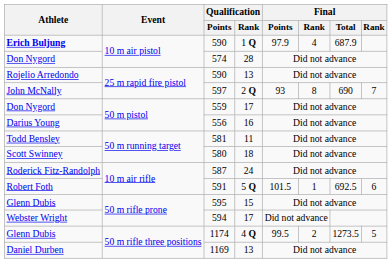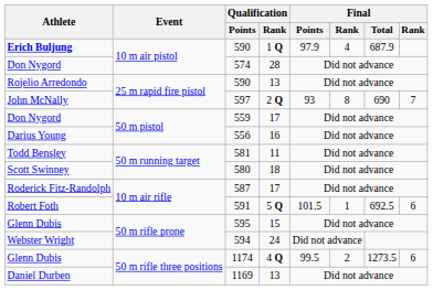 <table class=wikitable style=font-size:90%;text-align:center>
 <tr>
 <th rowspan=2>Athlete</th>
 <th rowspan=2>Event</th>
 <th colspan=2>Qualification</th>
 <th colspan=4>Final</th>
 </tr>
 <tr style=font-size:95%>
 <th>Points</th>
 <th>Rank</th>
 <th>Points</th>
 <th>Rank</th>
 <th>Total</th>
 <th>Rank</th>
 </tr>
 <tr>
 <td align=left><strong><a href='#'>Erich Buljung</a></strong></td>
 <td align=left rowspan=2><a href='#'>10 m air pistol</a></td>
 <td>590 </td>
 <td>1 <strong>Q</strong></td>
 <td>97.9</td>
 <td>4</td>
 <td>687.9 </td>
 <td></td>
 </tr>
 <tr>
 <td align=left><a href='#'>Don Nygord</a></td>
 <td>574</td>
 <td>28</td>
 <td colspan=4>Did not advance</td>
 </tr>
 <tr>
 <td align=left><a href='#'>Rojelio Arredondo</a></td>
 <td align=left rowspan=2><a href='#'>25 m rapid fire pistol</a></td>
 <td>590</td>
 <td>13</td>
 <td colspan=4>Did not advance</td>
 </tr>
 <tr>
 <td align=left><a href='#'>John McNally</a></td>
 <td>597</td>
 <td>2 <strong>Q</strong></td>
 <td>93</td>
 <td>8</td>
 <td>690</td>
 <td>7</td>
 </tr>
 <tr>
 <td align=left><a href='#'>Don Nygord</a></td>
 <td align=left rowspan=2><a href='#'>50 m pistol</a></td>
 <td>559</td>
 <td>17</td>
 <td colspan=4>Did not advance</td>
 </tr>
 <tr>
 <td align=left><a href='#'>Darius Young</a></td>
 <td>556</td>
 <td>16</td>
 <td colspan=4>Did not advance</td>
 </tr>
 <tr>
 <td align=left><a href='#'>Todd Bensley</a></td>
 <td align=left rowspan=2><a href='#'>50 m running target</a></td>
 <td>581</td>
 <td>11</td>
 <td colspan=4>Did not advance</td>
 </tr>
 <tr>
 <td align=left><a href='#'>Scott Swinney</a></td>
 <td>580</td>
 <td>18</td>
 <td colspan=4>Did not advance</td>
 </tr>
 <tr>
 <td align=left><a href='#'>Roderick Fitz-Randolph</a></td>
 <td align=left rowspan=2><a href='#'>10 m air rifle</a></td>
 <td>587</td>
-<td>24</td>
+<td>17</td>
 <td colspan=4>Did not advance</td>
 </tr>
 <tr>
 <td align=left><a href='#'>Robert Foth</a></td>
 <td>591</td>
 <td>5 <strong>Q</strong></td>
 <td>101.5</td>
 <td>1</td>
 <td>692.5</td>
 <td>6</td>
 </tr>
 <tr>
 <td align=left><a href='#'>Glenn Dubis</a></td>
 <td align=left rowspan=2><a href='#'>50 m rifle prone</a></td>
 <td>595</td>
 <td>15</td>
 <td colspan=4>Did not advance</td>
 </tr>
 <tr>
 <td align=left><a href='#'>Webster Wright</a></td>
 <td>594</td>
-<td>17</td>
+<td>24</td>
 <td colspan=2>Did not advance</td>
 </tr>
 <tr>
 <td align=left><a href='#'>Glenn Dubis</a></td>
 <td align=left rowspan=2><a href='#'>50 m rifle three positions</a></td>
 <td>1174</td>
 <td>4 <strong>Q</strong></td>
 <td>99.5</td>
 <td>2</td>
 <td>1273.5</td>
-<td>5</td>
+<td>6</td>
 </tr>
 <tr>
 <td align=left><a href='#'>Daniel Durben</a></td>
 <td>1169</td>
 <td>13</td>
 <td colspan=4>Did not advance</td>
 </tr>
 </table>
